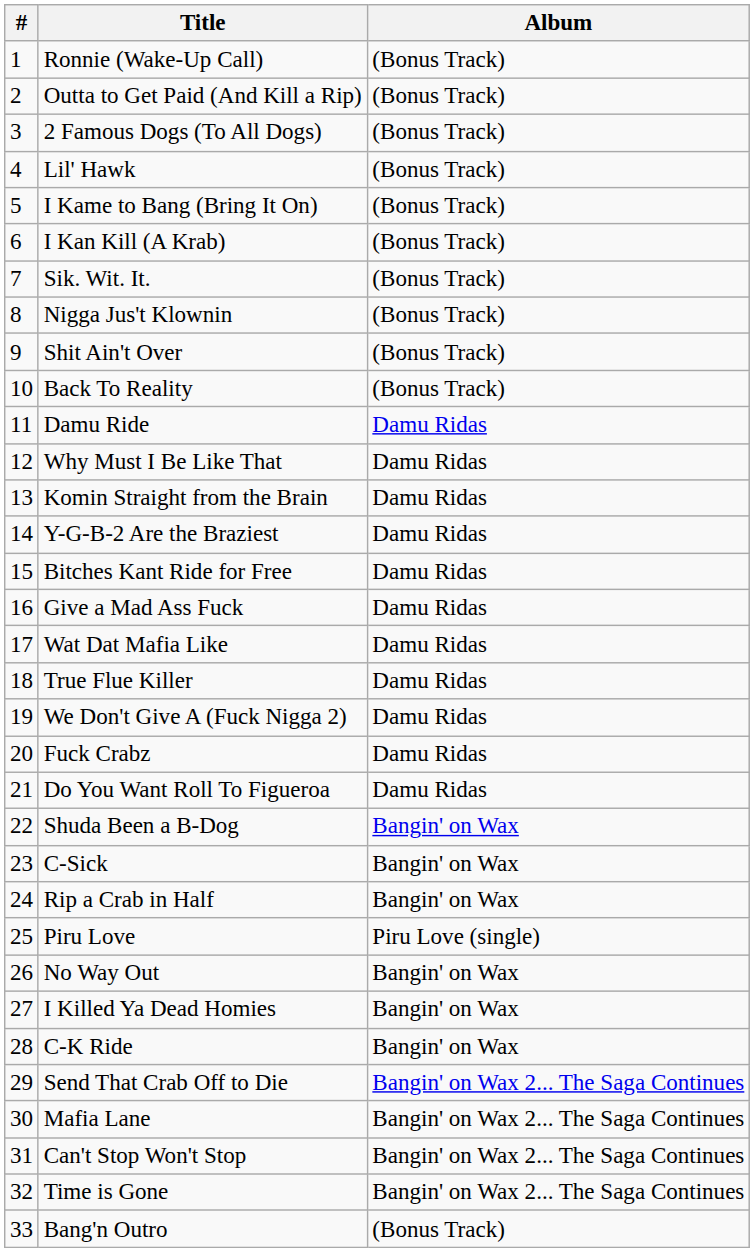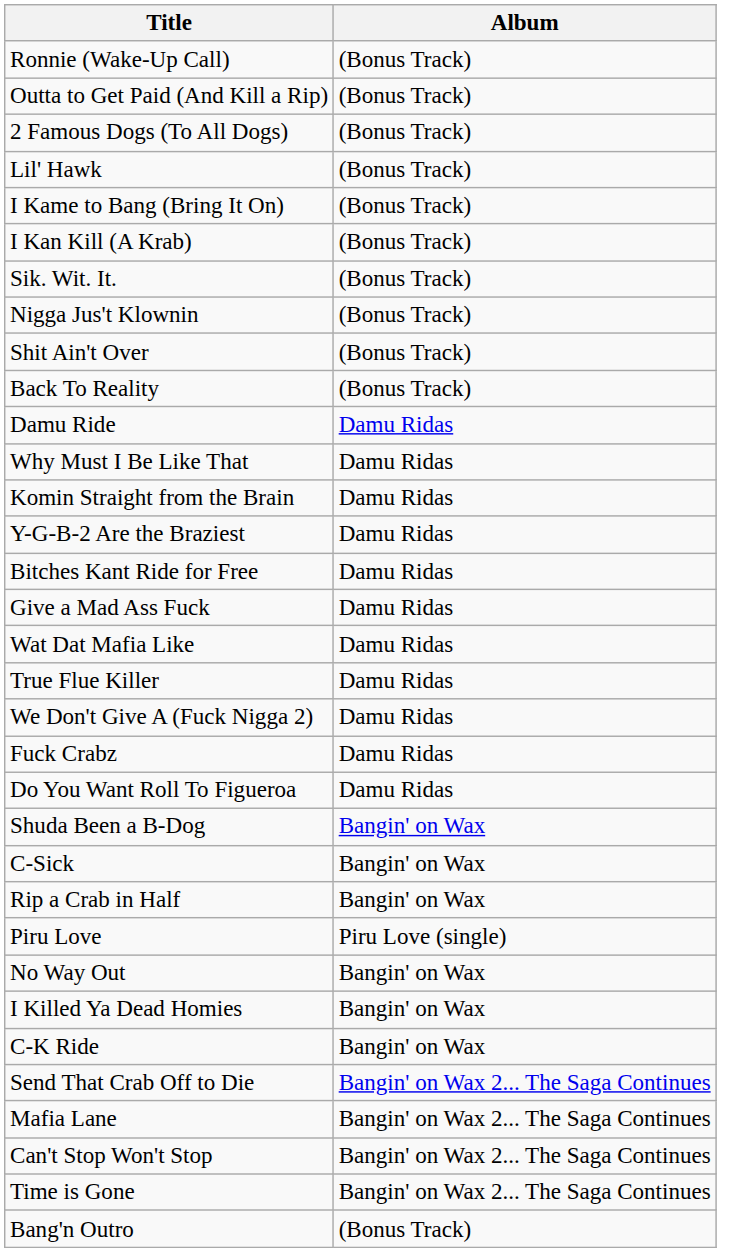 <table class="wikitable">
 <tr>
-<th align="center">#</th>
 <th align="center">Title</th>
 <th align="center">Album</th>
 </tr>
 <tr>
-<td>1</td>
 <td>Ronnie (Wake-Up Call)</td>
 <td>(Bonus Track)</td>
 </tr>
 <tr>
-<td>2</td>
 <td>Outta to Get Paid (And Kill a Rip)</td>
 <td>(Bonus Track)</td>
 </tr>
 <tr>
-<td>3</td>
 <td>2 Famous Dogs (To All Dogs)</td>
 <td>(Bonus Track)</td>
 </tr>
 <tr>
-<td>4</td>
 <td>Lil' Hawk</td>
 <td>(Bonus Track)</td>
 </tr>
 <tr>
-<td>5</td>
 <td>I Kame to Bang (Bring It On)</td>
 <td>(Bonus Track)</td>
 </tr>
 <tr>
-<td>6</td>
 <td>I Kan Kill (A Krab)</td>
 <td>(Bonus Track)</td>
 </tr>
 <tr>
-<td>7</td>
 <td>Sik. Wit. It.</td>
 <td>(Bonus Track)</td>
 </tr>
 <tr>
-<td>8</td>
 <td>Nigga Jus't Klownin</td>
 <td>(Bonus Track)</td>
 </tr>
 <tr>
-<td>9</td>
 <td>Shit Ain't Over</td>
 <td>(Bonus Track)</td>
 </tr>
 <tr>
-<td>10</td>
 <td>Back To Reality</td>
 <td>(Bonus Track)</td>
 </tr>
 <tr>
-<td>11</td>
 <td>Damu Ride</td>
 <td><a href='#'>Damu Ridas</a></td>
 </tr>
 <tr>
-<td>12</td>
 <td>Why Must I Be Like That</td>
 <td>Damu Ridas</td>
 </tr>
 <tr>
-<td>13</td>
 <td>Komin Straight from the Brain</td>
 <td>Damu Ridas</td>
 </tr>
 <tr>
-<td>14</td>
 <td>Y-G-B-2 Are the Braziest</td>
 <td>Damu Ridas</td>
 </tr>
 <tr>
-<td>15</td>
 <td>Bitches Kant Ride for Free</td>
 <td>Damu Ridas</td>
 </tr>
 <tr>
-<td>16</td>
 <td>Give a Mad Ass Fuck</td>
 <td>Damu Ridas</td>
 </tr>
 <tr>
-<td>17</td>
 <td>Wat Dat Mafia Like</td>
 <td>Damu Ridas</td>
 </tr>
 <tr>
-<td>18</td>
 <td>True Flue Killer</td>
 <td>Damu Ridas</td>
 </tr>
 <tr>
-<td>19</td>
 <td>We Don't Give A (Fuck Nigga 2)</td>
 <td>Damu Ridas</td>
 </tr>
 <tr>
-<td>20</td>
 <td>Fuck Crabz</td>
 <td>Damu Ridas</td>
 </tr>
 <tr>
-<td>21</td>
 <td>Do You Want Roll To Figueroa</td>
 <td>Damu Ridas</td>
 </tr>
 <tr>
-<td>22</td>
 <td>Shuda Been a B-Dog</td>
 <td><a href='#'>Bangin' on Wax</a></td>
 </tr>
 <tr>
-<td>23</td>
 <td>C-Sick</td>
 <td>Bangin' on Wax</td>
 </tr>
 <tr>
-<td>24</td>
 <td>Rip a Crab in Half</td>
 <td>Bangin' on Wax</td>
 </tr>
 <tr>
-<td>25</td>
 <td>Piru Love</td>
 <td>Piru Love (single)</td>
 </tr>
 <tr>
-<td>26</td>
 <td>No Way Out</td>
 <td>Bangin' on Wax</td>
 </tr>
 <tr>
-<td>27</td>
 <td>I Killed Ya Dead Homies</td>
 <td>Bangin' on Wax</td>
 </tr>
 <tr>
-<td>28</td>
 <td>C-K Ride</td>
 <td>Bangin' on Wax</td>
 </tr>
 <tr>
-<td>29</td>
 <td>Send That Crab Off to Die</td>
 <td><a href='#'>Bangin' on Wax 2... The Saga Continues</a></td>
 </tr>
 <tr>
-<td>30</td>
 <td>Mafia Lane</td>
 <td>Bangin' on Wax 2... The Saga Continues</td>
 </tr>
 <tr>
-<td>31</td>
 <td>Can't Stop Won't Stop</td>
 <td>Bangin' on Wax 2... The Saga Continues</td>
 </tr>
 <tr>
-<td>32</td>
 <td>Time is Gone</td>
 <td>Bangin' on Wax 2... The Saga Continues</td>
 </tr>
 <tr>
-<td>33</td>
 <td>Bang'n Outro</td>
 <td>(Bonus Track)</td>
 </tr>
 </table>
